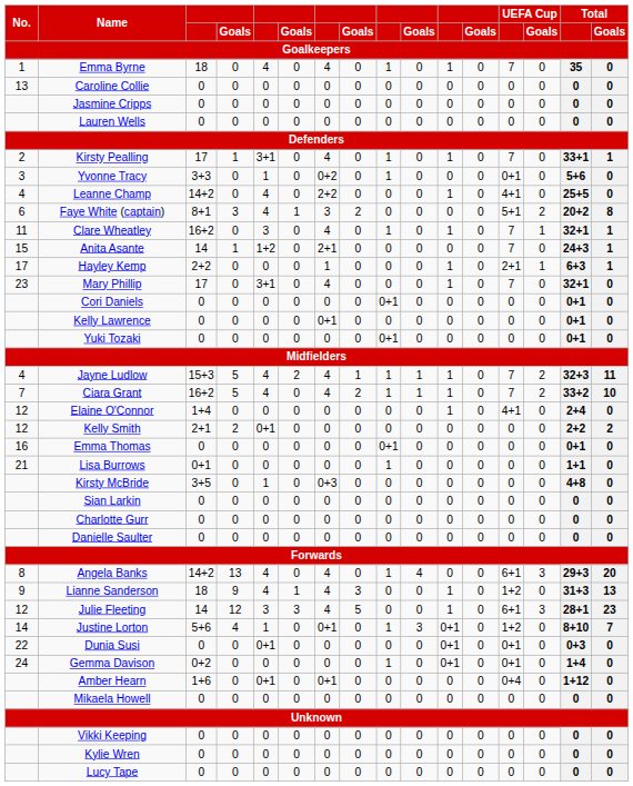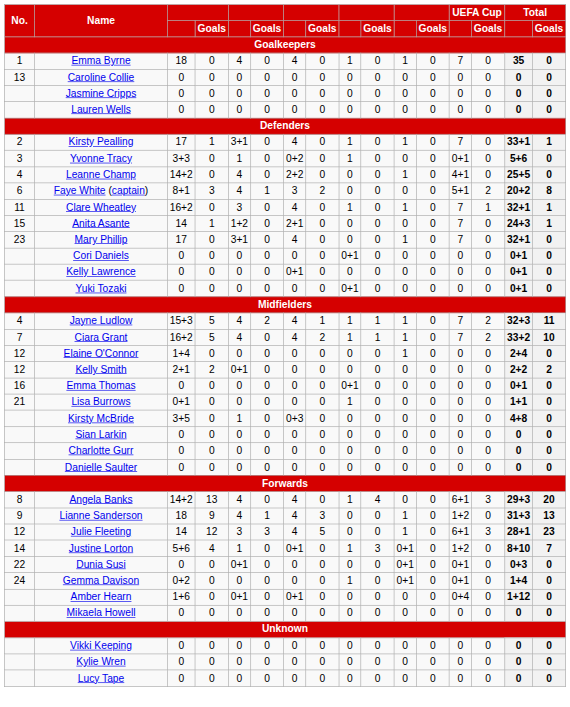 <table class="wikitable" style="text-align:center; font-size:100%; ">
 <tr>
 <th rowspan="2" style="background:#d50000; color:white; text-align:center; width:40px">No.</th>
 <th rowspan="2" style="background:#d50000; color:white; text-align:center;width:200px">Name</th>
 <th colspan="2" style="background:#d50000; color:white; text-align:center;"></th>
 <th colspan="2" style="background:#d50000; color:white; text-align:center;"></th>
 <th colspan="2" style="background:#d50000; color:white; text-align:center;"></th>
 <th colspan="2" style="background:#d50000; color:white; text-align:center;"></th>
 <th colspan="2" style="background:#d50000; color:white; text-align:center;"></th>
 <th colspan="2" style="background:#d50000; color:white; text-align:center;">UEFA Cup</th>
 <th colspan="2" style="background:#d50000; color:white; text-align:center;">Total</th>
 </tr>
 <tr>
 <th style="background:#d50000; color:white; text-align:center;width=50px"></th>
 <th style="background:#d50000; color:white; text-align:center;width=50px">Goals</th>
 <th style="background:#d50000; color:white; text-align:center;width=50px"></th>
 <th style="background:#d50000; color:white; text-align:center;width=50px">Goals</th>
 <th style="background:#d50000; color:white; text-align:center;width=50px"></th>
 <th style="background:#d50000; color:white; text-align:center;width=50px">Goals</th>
 <th style="background:#d50000; color:white; text-align:center;width=50px"></th>
 <th style="background:#d50000; color:white; text-align:center;width=50px">Goals</th>
 <th style="background:#d50000; color:white; text-align:center;width=50px"></th>
 <th style="background:#d50000; color:white; text-align:center;width=50px">Goals</th>
 <th style="background:#d50000; color:white; text-align:center;width=50px"></th>
 <th style="background:#d50000; color:white; text-align:center;width=50px">Goals</th>
 <th style="background:#d50000; color:white; text-align:center;width=50px"></th>
 <th style="background:#d50000; color:white; text-align:center;width=50px">Goals</th>
 </tr>
 <tr>
 <th colspan="16" style="background:#d50000; color:white; text-align:center">Goalkeepers</th>
 </tr>
 <tr>
 <td>1</td>
 <td> <a href='#'>Emma Byrne</a></td>
 <td>18</td>
 <td>0</td>
 <td>4</td>
 <td>0</td>
 <td>4</td>
 <td>0</td>
 <td>1</td>
 <td>0</td>
 <td>1</td>
 <td>0</td>
 <td>7</td>
 <td>0</td>
 <th>35</th>
 <th>0</th>
 </tr>
 <tr>
 <td>13</td>
 <td> <a href='#'>Caroline Collie</a></td>
 <td>0</td>
 <td>0</td>
 <td>0</td>
 <td>0</td>
 <td>0</td>
 <td>0</td>
 <td>0</td>
 <td>0</td>
 <td>0</td>
 <td>0</td>
 <td>0</td>
 <td>0</td>
 <th>0</th>
 <th>0</th>
 </tr>
 <tr>
 <td></td>
 <td> <a href='#'>Jasmine Cripps</a></td>
 <td>0</td>
 <td>0</td>
 <td>0</td>
 <td>0</td>
 <td>0</td>
 <td>0</td>
 <td>0</td>
 <td>0</td>
 <td>0</td>
 <td>0</td>
 <td>0</td>
 <td>0</td>
 <th>0</th>
 <th>0</th>
 </tr>
 <tr>
 <td></td>
 <td> <a href='#'>Lauren Wells</a></td>
 <td>0</td>
 <td>0</td>
 <td>0</td>
 <td>0</td>
 <td>0</td>
 <td>0</td>
 <td>0</td>
 <td>0</td>
 <td>0</td>
 <td>0</td>
 <td>0</td>
 <td>0</td>
 <th>0</th>
 <th>0</th>
 </tr>
 <tr>
 <th colspan="16" style="background:#d50000; color:white; text-align:center">Defenders</th>
 </tr>
 <tr>
 <td>2</td>
 <td> <a href='#'>Kirsty Pealling</a></td>
 <td>17</td>
 <td>1</td>
 <td>3+1</td>
 <td>0</td>
 <td>4</td>
 <td>0</td>
 <td>1</td>
 <td>0</td>
 <td>1</td>
 <td>0</td>
 <td>7</td>
 <td>0</td>
 <th>33+1</th>
 <th>1</th>
 </tr>
 <tr>
 <td>3</td>
 <td> <a href='#'>Yvonne Tracy</a></td>
 <td>3+3</td>
 <td>0</td>
 <td>1</td>
 <td>0</td>
 <td>0+2</td>
 <td>0</td>
 <td>1</td>
 <td>0</td>
 <td>0</td>
 <td>0</td>
 <td>0+1</td>
 <td>0</td>
 <th>5+6</th>
 <th>0</th>
 </tr>
 <tr>
 <td>4</td>
 <td> <a href='#'>Leanne Champ</a></td>
 <td>14+2</td>
 <td>0</td>
 <td>4</td>
 <td>0</td>
 <td>2+2</td>
 <td>0</td>
 <td>0</td>
 <td>0</td>
 <td>1</td>
 <td>0</td>
 <td>4+1</td>
 <td>0</td>
 <th>25+5</th>
 <th>0</th>
 </tr>
 <tr>
 <td>6</td>
 <td> <a href='#'>Faye White</a> (<a href='#'>captain</a>)</td>
 <td>8+1</td>
 <td>3</td>
 <td>4</td>
 <td>1</td>
 <td>3</td>
 <td>2</td>
 <td>0</td>
 <td>0</td>
 <td>0</td>
 <td>0</td>
 <td>5+1</td>
 <td>2</td>
 <th>20+2</th>
 <th>8</th>
 </tr>
 <tr>
 <td>11</td>
 <td> <a href='#'>Clare Wheatley</a></td>
 <td>16+2</td>
 <td>0</td>
 <td>3</td>
 <td>0</td>
 <td>4</td>
 <td>0</td>
 <td>1</td>
 <td>0</td>
 <td>1</td>
 <td>0</td>
 <td>7</td>
 <td>1</td>
 <th>32+1</th>
 <th>1</th>
 </tr>
 <tr>
 <td>15</td>
 <td> <a href='#'>Anita Asante</a></td>
 <td>14</td>
 <td>1</td>
 <td>1+2</td>
 <td>0</td>
 <td>2+1</td>
 <td>0</td>
 <td>0</td>
 <td>0</td>
 <td>0</td>
 <td>0</td>
 <td>7</td>
 <td>0</td>
 <th>24+3</th>
 <th>1</th>
 </tr>
 <tr>
-<td>17</td>
-<td> <a href='#'>Hayley Kemp</a></td>
-<td>2+2</td>
-<td>0</td>
-<td>0</td>
-<td>0</td>
-<td>1</td>
-<td>0</td>
-<td>0</td>
-<td>0</td>
-<td>1</td>
-<td>0</td>
-<td>2+1</td>
-<td>1</td>
-<th>6+3</th>
-<th>1</th>
-</tr>
-<tr>
 <td>23</td>
 <td> <a href='#'>Mary Phillip</a></td>
 <td>17</td>
 <td>0</td>
 <td>3+1</td>
 <td>0</td>
 <td>4</td>
 <td>0</td>
 <td>0</td>
 <td>0</td>
 <td>1</td>
 <td>0</td>
 <td>7</td>
 <td>0</td>
 <th>32+1</th>
 <th>0</th>
 </tr>
 <tr>
 <td></td>
 <td> <a href='#'>Cori Daniels</a></td>
 <td>0</td>
 <td>0</td>
 <td>0</td>
 <td>0</td>
 <td>0</td>
 <td>0</td>
 <td>0+1</td>
 <td>0</td>
 <td>0</td>
 <td>0</td>
 <td>0</td>
 <td>0</td>
 <th>0+1</th>
 <th>0</th>
 </tr>
 <tr>
 <td></td>
 <td><a href='#'>Kelly Lawrence</a></td>
 <td>0</td>
 <td>0</td>
 <td>0</td>
 <td>0</td>
 <td>0+1</td>
 <td>0</td>
 <td>0</td>
 <td>0</td>
 <td>0</td>
 <td>0</td>
 <td>0</td>
 <td>0</td>
 <th>0+1</th>
 <th>0</th>
 </tr>
 <tr>
 <td></td>
 <td><a href='#'>Yuki Tozaki</a></td>
 <td>0</td>
 <td>0</td>
 <td>0</td>
 <td>0</td>
 <td>0</td>
 <td>0</td>
 <td>0+1</td>
 <td>0</td>
 <td>0</td>
 <td>0</td>
 <td>0</td>
 <td>0</td>
 <th>0+1</th>
 <th>0</th>
 </tr>
 <tr>
 <th colspan="16" style="background:#d50000; color:white; text-align:center">Midfielders</th>
 </tr>
 <tr>
 <td>4</td>
 <td> <a href='#'>Jayne Ludlow</a></td>
 <td>15+3</td>
 <td>5</td>
 <td>4</td>
 <td>2</td>
 <td>4</td>
 <td>1</td>
 <td>1</td>
 <td>1</td>
 <td>1</td>
 <td>0</td>
 <td>7</td>
 <td>2</td>
 <th>32+3</th>
 <th>11</th>
 </tr>
 <tr>
 <td>7</td>
 <td> <a href='#'>Ciara Grant</a></td>
 <td>16+2</td>
 <td>5</td>
 <td>4</td>
 <td>0</td>
 <td>4</td>
 <td>2</td>
 <td>1</td>
 <td>1</td>
 <td>1</td>
 <td>0</td>
 <td>7</td>
 <td>2</td>
 <th>33+2</th>
 <th>10</th>
 </tr>
 <tr>
 <td>12</td>
 <td> <a href='#'>Elaine O'Connor</a></td>
 <td>1+4</td>
 <td>0</td>
 <td>0</td>
 <td>0</td>
 <td>0</td>
 <td>0</td>
 <td>0</td>
 <td>0</td>
 <td>1</td>
 <td>0</td>
-<td>4+1</td>
+<td>0</td>
 <td>0</td>
 <th>2+4</th>
 <th>0</th>
 </tr>
 <tr>
 <td>12</td>
 <td> <a href='#'>Kelly Smith</a></td>
 <td>2+1</td>
 <td>2</td>
 <td>0+1</td>
 <td>0</td>
 <td>0</td>
 <td>0</td>
 <td>0</td>
 <td>0</td>
 <td>0</td>
 <td>0</td>
 <td>0</td>
 <td>0</td>
 <th>2+2</th>
 <th>2</th>
 </tr>
 <tr>
 <td>16</td>
 <td> <a href='#'>Emma Thomas</a></td>
 <td>0</td>
 <td>0</td>
 <td>0</td>
 <td>0</td>
 <td>0</td>
 <td>0</td>
 <td>0+1</td>
 <td>0</td>
 <td>0</td>
 <td>0</td>
 <td>0</td>
 <td>0</td>
 <th>0+1</th>
 <th>0</th>
 </tr>
 <tr>
 <td>21</td>
 <td> <a href='#'>Lisa Burrows</a></td>
 <td>0+1</td>
 <td>0</td>
 <td>0</td>
 <td>0</td>
 <td>0</td>
 <td>0</td>
 <td>1</td>
 <td>0</td>
 <td>0</td>
 <td>0</td>
 <td>0</td>
 <td>0</td>
 <th>1+1</th>
 <th>0</th>
 </tr>
 <tr>
 <td></td>
 <td> <a href='#'>Kirsty McBride</a></td>
 <td>3+5</td>
 <td>0</td>
 <td>1</td>
 <td>0</td>
 <td>0+3</td>
 <td>0</td>
 <td>0</td>
 <td>0</td>
 <td>0</td>
 <td>0</td>
 <td>0</td>
 <td>0</td>
 <th>4+8</th>
 <th>0</th>
 </tr>
 <tr>
 <td></td>
 <td> <a href='#'>Sian Larkin</a></td>
 <td>0</td>
 <td>0</td>
 <td>0</td>
 <td>0</td>
 <td>0</td>
 <td>0</td>
 <td>0</td>
 <td>0</td>
 <td>0</td>
 <td>0</td>
 <td>0</td>
 <td>0</td>
 <th>0</th>
 <th>0</th>
 </tr>
 <tr>
 <td></td>
 <td> <a href='#'>Charlotte Gurr</a></td>
 <td>0</td>
 <td>0</td>
 <td>0</td>
 <td>0</td>
 <td>0</td>
 <td>0</td>
 <td>0</td>
 <td>0</td>
 <td>0</td>
 <td>0</td>
 <td>0</td>
 <td>0</td>
 <th>0</th>
 <th>0</th>
 </tr>
 <tr>
 <td></td>
 <td><a href='#'>Danielle Saulter</a></td>
 <td>0</td>
 <td>0</td>
 <td>0</td>
 <td>0</td>
 <td>0</td>
 <td>0</td>
 <td>0</td>
 <td>0</td>
 <td>0</td>
 <td>0</td>
 <td>0</td>
 <td>0</td>
 <th>0</th>
 <th>0</th>
 </tr>
 <tr>
 <th colspan="16" style="background:#d50000; color:white; text-align:center">Forwards</th>
 </tr>
 <tr>
 <td>8</td>
 <td> <a href='#'>Angela Banks</a></td>
 <td>14+2</td>
 <td>13</td>
 <td>4</td>
 <td>0</td>
 <td>4</td>
 <td>0</td>
 <td>1</td>
 <td>4</td>
 <td>0</td>
 <td>0</td>
 <td>6+1</td>
 <td>3</td>
 <th>29+3</th>
 <th>20</th>
 </tr>
 <tr>
 <td>9</td>
 <td> <a href='#'>Lianne Sanderson</a></td>
 <td>18</td>
 <td>9</td>
 <td>4</td>
 <td>1</td>
 <td>4</td>
 <td>3</td>
 <td>0</td>
 <td>0</td>
 <td>1</td>
 <td>0</td>
 <td>1+2</td>
 <td>0</td>
 <th>31+3</th>
 <th>13</th>
 </tr>
 <tr>
 <td>12</td>
 <td> <a href='#'>Julie Fleeting</a></td>
 <td>14</td>
 <td>12</td>
 <td>3</td>
 <td>3</td>
 <td>4</td>
 <td>5</td>
 <td>0</td>
 <td>0</td>
 <td>1</td>
 <td>0</td>
 <td>6+1</td>
 <td>3</td>
 <th>28+1</th>
 <th>23</th>
 </tr>
 <tr>
 <td>14</td>
 <td> <a href='#'>Justine Lorton</a></td>
 <td>5+6</td>
 <td>4</td>
 <td>1</td>
 <td>0</td>
 <td>0+1</td>
 <td>0</td>
 <td>1</td>
 <td>3</td>
 <td>0+1</td>
 <td>0</td>
 <td>1+2</td>
 <td>0</td>
 <th>8+10</th>
 <th>7</th>
 </tr>
 <tr>
 <td>22</td>
 <td> <a href='#'>Dunia Susi</a></td>
 <td>0</td>
 <td>0</td>
 <td>0+1</td>
 <td>0</td>
 <td>0</td>
 <td>0</td>
 <td>0</td>
 <td>0</td>
 <td>0+1</td>
 <td>0</td>
 <td>0+1</td>
 <td>0</td>
 <th>0+3</th>
 <th>0</th>
 </tr>
 <tr>
 <td>24</td>
 <td> <a href='#'>Gemma Davison</a></td>
 <td>0+2</td>
 <td>0</td>
 <td>0</td>
 <td>0</td>
 <td>0</td>
 <td>0</td>
 <td>1</td>
 <td>0</td>
 <td>0+1</td>
 <td>0</td>
 <td>0+1</td>
 <td>0</td>
 <th>1+4</th>
 <th>0</th>
 </tr>
 <tr>
 <td></td>
 <td> <a href='#'>Amber Hearn</a></td>
 <td>1+6</td>
 <td>0</td>
 <td>0+1</td>
 <td>0</td>
 <td>0+1</td>
 <td>0</td>
 <td>0</td>
 <td>0</td>
 <td>0</td>
 <td>0</td>
 <td>0+4</td>
 <td>0</td>
 <th>1+12</th>
 <th>0</th>
 </tr>
 <tr>
 <td></td>
 <td> <a href='#'>Mikaela Howell</a></td>
 <td>0</td>
 <td>0</td>
 <td>0</td>
 <td>0</td>
 <td>0</td>
 <td>0</td>
 <td>0</td>
 <td>0</td>
 <td>0</td>
 <td>0</td>
 <td>0</td>
 <td>0</td>
 <th>0</th>
 <th>0</th>
 </tr>
 <tr>
 <th colspan="16" style="background:#d50000; color:white; text-align:center">Unknown</th>
 </tr>
 <tr>
 <td></td>
 <td><a href='#'>Vikki Keeping</a></td>
 <td>0</td>
 <td>0</td>
 <td>0</td>
 <td>0</td>
 <td>0</td>
 <td>0</td>
 <td>0</td>
 <td>0</td>
 <td>0</td>
 <td>0</td>
 <td>0</td>
 <td>0</td>
 <th>0</th>
 <th>0</th>
 </tr>
 <tr>
 <td></td>
 <td><a href='#'>Kylie Wren</a></td>
 <td>0</td>
 <td>0</td>
 <td>0</td>
 <td>0</td>
 <td>0</td>
 <td>0</td>
 <td>0</td>
 <td>0</td>
 <td>0</td>
 <td>0</td>
 <td>0</td>
 <td>0</td>
 <th>0</th>
 <th>0</th>
 </tr>
 <tr>
 <td></td>
 <td><a href='#'>Lucy Tape</a></td>
 <td>0</td>
 <td>0</td>
 <td>0</td>
 <td>0</td>
 <td>0</td>
 <td>0</td>
 <td>0</td>
 <td>0</td>
 <td>0</td>
 <td>0</td>
 <td>0</td>
 <td>0</td>
 <th>0</th>
 <th>0</th>
 </tr>
 </table>
